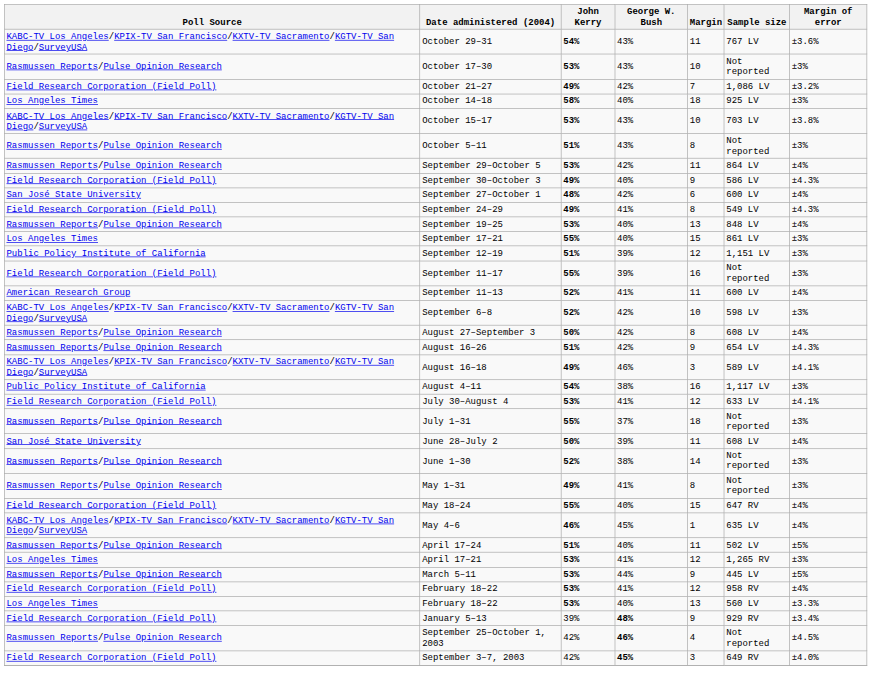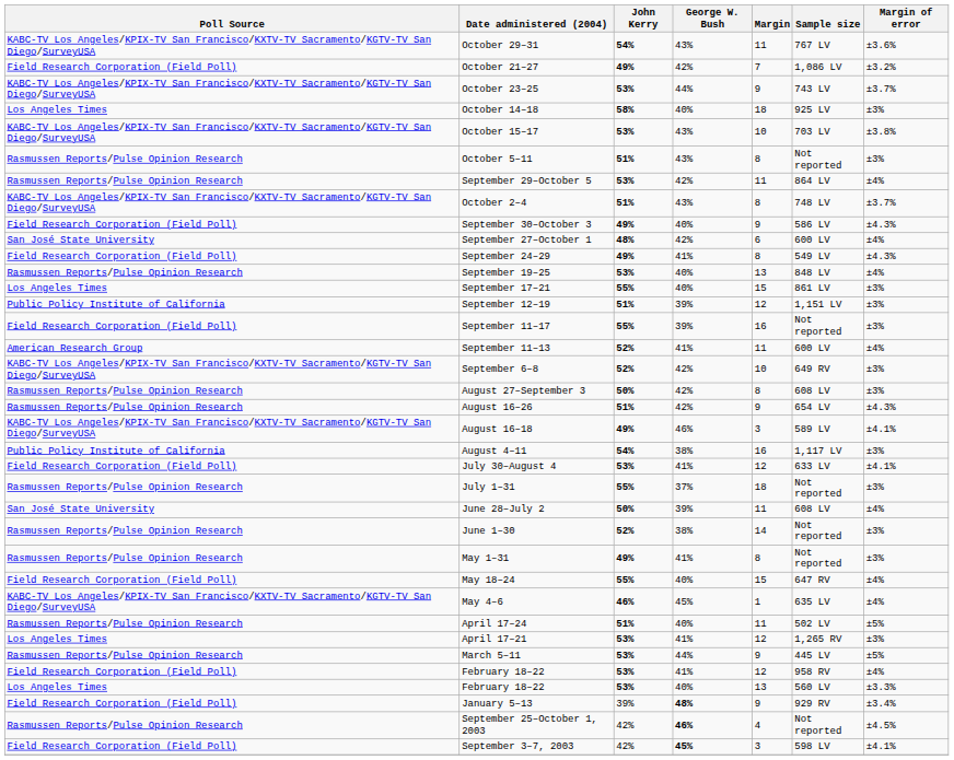 <table class="wikitable">
 <tr valign=bottom>
 <th>Poll Source</th>
 <th>Date administered (2004)</th>
 <th>John Kerry</th>
 <th>George W. Bush</th>
 <th>Margin</th>
 <th>Sample size</th>
 <th>Margin of error</th>
 </tr>
 <tr>
 <td><a href='#'>KABC-TV Los Angeles</a>/<a href='#'>KPIX-TV San Francisco</a>/<a href='#'>KXTV-TV Sacramento</a>/<a href='#'>KGTV-TV San Diego</a>/<a href='#'>SurveyUSA</a></td>
 <td>October 29–31</td>
 <td><strong>54%</strong></td>
 <td>43%</td>
 <td>11</td>
 <td>767 LV</td>
 <td>±3.6%</td>
 </tr>
 <tr>
-<td><a href='#'>Rasmussen Reports</a>/<a href='#'>Pulse Opinion Research</a></td>
-<td>October 17–30</td>
-<td><strong>53%</strong></td>
-<td>43%</td>
-<td>10</td>
-<td>Not reported</td>
-<td>±3%</td>
-</tr>
-<tr>
 <td><a href='#'>Field Research Corporation (Field Poll)</a></td>
 <td>October 21–27</td>
 <td><strong>49%</strong></td>
 <td>42%</td>
 <td>7</td>
 <td>1,086 LV</td>
 <td>±3.2%</td>
+</tr>
+<tr>
+<td><a href='#'>KABC-TV Los Angeles</a>/<a href='#'>KPIX-TV San Francisco</a>/<a href='#'>KXTV-TV Sacramento</a>/<a href='#'>KGTV-TV San Diego</a>/<a href='#'>SurveyUSA</a></td>
+<td>October 23–25</td>
+<td><strong>53%</strong></td>
+<td>44%</td>
+<td>9</td>
+<td>743 LV</td>
+<td>±3.7%</td>
 </tr>
 <tr>
 <td><a href='#'>Los Angeles Times</a></td>
 <td>October 14–18</td>
 <td><strong>58%</strong></td>
 <td>40%</td>
 <td>18</td>
 <td>925 LV</td>
 <td>±3%</td>
 </tr>
 <tr>
 <td><a href='#'>KABC-TV Los Angeles</a>/<a href='#'>KPIX-TV San Francisco</a>/<a href='#'>KXTV-TV Sacramento</a>/<a href='#'>KGTV-TV San Diego</a>/<a href='#'>SurveyUSA</a></td>
 <td>October 15–17</td>
 <td><strong>53%</strong></td>
 <td>43%</td>
 <td>10</td>
 <td>703 LV</td>
 <td>±3.8%</td>
 </tr>
 <tr>
 <td><a href='#'>Rasmussen Reports</a>/<a href='#'>Pulse Opinion Research</a></td>
 <td>October 5–11</td>
 <td><strong>51%</strong></td>
 <td>43%</td>
 <td>8</td>
 <td>Not reported</td>
 <td>±3%</td>
 </tr>
 <tr>
 <td><a href='#'>Rasmussen Reports</a>/<a href='#'>Pulse Opinion Research</a></td>
 <td>September 29–October 5</td>
 <td><strong>53%</strong></td>
 <td>42%</td>
 <td>11</td>
 <td>864 LV</td>
 <td>±4%</td>
+</tr>
+<tr>
+<td><a href='#'>KABC-TV Los Angeles</a>/<a href='#'>KPIX-TV San Francisco</a>/<a href='#'>KXTV-TV Sacramento</a>/<a href='#'>KGTV-TV San Diego</a>/<a href='#'>SurveyUSA</a></td>
+<td>October 2–4</td>
+<td><strong>51%</strong></td>
+<td>43%</td>
+<td>8</td>
+<td>748 LV</td>
+<td>±3.7%</td>
 </tr>
 <tr>
 <td><a href='#'>Field Research Corporation (Field Poll)</a></td>
 <td>September 30–October 3</td>
 <td><strong>49%</strong></td>
 <td>40%</td>
 <td>9</td>
 <td>586 LV</td>
 <td>±4.3%</td>
 </tr>
 <tr>
 <td><a href='#'>San José State University</a></td>
 <td>September 27–October 1</td>
 <td><strong>48%</strong></td>
 <td>42%</td>
 <td>6</td>
 <td>600 LV</td>
 <td>±4%</td>
 </tr>
 <tr>
 <td><a href='#'>Field Research Corporation (Field Poll)</a></td>
 <td>September 24–29</td>
 <td><strong>49%</strong></td>
 <td>41%</td>
 <td>8</td>
 <td>549 LV</td>
 <td>±4.3%</td>
 </tr>
 <tr>
 <td><a href='#'>Rasmussen Reports</a>/<a href='#'>Pulse Opinion Research</a></td>
 <td>September 19–25</td>
 <td><strong>53%</strong></td>
 <td>40%</td>
 <td>13</td>
 <td>848 LV</td>
 <td>±4%</td>
 </tr>
 <tr>
 <td><a href='#'>Los Angeles Times</a></td>
 <td>September 17–21</td>
 <td><strong>55%</strong></td>
 <td>40%</td>
 <td>15</td>
 <td>861 LV</td>
 <td>±3%</td>
 </tr>
 <tr>
 <td><a href='#'>Public Policy Institute of California</a></td>
 <td>September 12–19</td>
 <td><strong>51%</strong></td>
 <td>39%</td>
 <td>12</td>
 <td>1,151 LV</td>
 <td>±3%</td>
 </tr>
 <tr>
 <td><a href='#'>Field Research Corporation (Field Poll)</a></td>
 <td>September 11–17</td>
 <td><strong>55%</strong></td>
 <td>39%</td>
 <td>16</td>
 <td>Not reported</td>
 <td>±3%</td>
 </tr>
 <tr>
 <td><a href='#'>American Research Group</a></td>
 <td>September 11–13</td>
 <td><strong>52%</strong></td>
 <td>41%</td>
 <td>11</td>
 <td>600 LV</td>
 <td>±4%</td>
 </tr>
 <tr>
 <td><a href='#'>KABC-TV Los Angeles</a>/<a href='#'>KPIX-TV San Francisco</a>/<a href='#'>KXTV-TV Sacramento</a>/<a href='#'>KGTV-TV San Diego</a>/<a href='#'>SurveyUSA</a></td>
 <td>September 6–8</td>
 <td><strong>52%</strong></td>
 <td>42%</td>
 <td>10</td>
-<td>598 LV</td>
+<td>649 RV</td>
 <td>±3%</td>
 </tr>
 <tr>
 <td><a href='#'>Rasmussen Reports</a>/<a href='#'>Pulse Opinion Research</a></td>
 <td>August 27–September 3</td>
 <td><strong>50%</strong></td>
 <td>42%</td>
 <td>8</td>
 <td>608 LV</td>
-<td>±4%</td>
+<td>±3%</td>
 </tr>
 <tr>
 <td><a href='#'>Rasmussen Reports</a>/<a href='#'>Pulse Opinion Research</a></td>
 <td>August 16–26</td>
 <td><strong>51%</strong></td>
 <td>42%</td>
 <td>9</td>
 <td>654 LV</td>
 <td>±4.3%</td>
 </tr>
 <tr>
 <td><a href='#'>KABC-TV Los Angeles</a>/<a href='#'>KPIX-TV San Francisco</a>/<a href='#'>KXTV-TV Sacramento</a>/<a href='#'>KGTV-TV San Diego</a>/<a href='#'>SurveyUSA</a></td>
 <td>August 16–18</td>
 <td><strong>49%</strong></td>
 <td>46%</td>
 <td>3</td>
 <td>589 LV</td>
 <td>±4.1%</td>
 </tr>
 <tr>
 <td><a href='#'>Public Policy Institute of California</a></td>
 <td>August 4–11</td>
 <td><strong>54%</strong></td>
 <td>38%</td>
 <td>16</td>
 <td>1,117 LV</td>
 <td>±3%</td>
 </tr>
 <tr>
 <td><a href='#'>Field Research Corporation (Field Poll)</a></td>
 <td>July 30–August 4</td>
 <td><strong>53%</strong></td>
 <td>41%</td>
 <td>12</td>
 <td>633 LV</td>
 <td>±4.1%</td>
 </tr>
 <tr>
 <td><a href='#'>Rasmussen Reports</a>/<a href='#'>Pulse Opinion Research</a></td>
 <td>July 1–31</td>
 <td><strong>55%</strong></td>
 <td>37%</td>
 <td>18</td>
 <td>Not reported</td>
 <td>±3%</td>
 </tr>
 <tr>
 <td><a href='#'>San José State University</a></td>
 <td>June 28–July 2</td>
 <td><strong>50%</strong></td>
 <td>39%</td>
 <td>11</td>
 <td>608 LV</td>
 <td>±4%</td>
 </tr>
 <tr>
 <td><a href='#'>Rasmussen Reports</a>/<a href='#'>Pulse Opinion Research</a></td>
 <td>June 1–30</td>
 <td><strong>52%</strong></td>
 <td>38%</td>
 <td>14</td>
 <td>Not reported</td>
 <td>±3%</td>
 </tr>
 <tr>
 <td><a href='#'>Rasmussen Reports</a>/<a href='#'>Pulse Opinion Research</a></td>
 <td>May 1–31</td>
 <td><strong>49%</strong></td>
 <td>41%</td>
 <td>8</td>
 <td>Not reported</td>
 <td>±3%</td>
 </tr>
 <tr>
 <td><a href='#'>Field Research Corporation (Field Poll)</a></td>
 <td>May 18–24</td>
 <td><strong>55%</strong></td>
 <td>40%</td>
 <td>15</td>
 <td>647 RV</td>
 <td>±4%</td>
 </tr>
 <tr>
 <td><a href='#'>KABC-TV Los Angeles</a>/<a href='#'>KPIX-TV San Francisco</a>/<a href='#'>KXTV-TV Sacramento</a>/<a href='#'>KGTV-TV San Diego</a>/<a href='#'>SurveyUSA</a></td>
 <td>May 4–6</td>
 <td><strong>46%</strong></td>
 <td>45%</td>
 <td>1</td>
 <td>635 LV</td>
 <td>±4%</td>
 </tr>
 <tr>
 <td><a href='#'>Rasmussen Reports</a>/<a href='#'>Pulse Opinion Research</a></td>
 <td>April 17–24</td>
 <td><strong>51%</strong></td>
 <td>40%</td>
 <td>11</td>
 <td>502 LV</td>
 <td>±5%</td>
 </tr>
 <tr>
 <td><a href='#'>Los Angeles Times</a></td>
 <td>April 17–21</td>
 <td><strong>53%</strong></td>
 <td>41%</td>
 <td>12</td>
 <td>1,265 RV</td>
 <td>±3%</td>
 </tr>
 <tr>
 <td><a href='#'>Rasmussen Reports</a>/<a href='#'>Pulse Opinion Research</a></td>
 <td>March 5–11</td>
 <td><strong>53%</strong></td>
 <td>44%</td>
 <td>9</td>
 <td>445 LV</td>
 <td>±5%</td>
 </tr>
 <tr>
 <td><a href='#'>Field Research Corporation (Field Poll)</a></td>
 <td>February 18–22</td>
 <td><strong>53%</strong></td>
 <td>41%</td>
 <td>12</td>
 <td>958 RV</td>
 <td>±4%</td>
 </tr>
 <tr>
 <td><a href='#'>Los Angeles Times</a></td>
 <td>February 18–22</td>
 <td><strong>53%</strong></td>
 <td>40%</td>
 <td>13</td>
 <td>560 LV</td>
 <td>±3.3%</td>
 </tr>
 <tr>
 <td><a href='#'>Field Research Corporation (Field Poll)</a></td>
 <td>January 5–13</td>
 <td>39%</td>
 <td><strong>48%</strong></td>
 <td>9</td>
 <td>929 RV</td>
 <td>±3.4%</td>
 </tr>
 <tr>
 <td><a href='#'>Rasmussen Reports</a>/<a href='#'>Pulse Opinion Research</a></td>
 <td>September 25–October 1, 2003</td>
 <td>42%</td>
 <td><strong>46%</strong></td>
 <td>4</td>
 <td>Not reported</td>
 <td>±4.5%</td>
 </tr>
 <tr>
 <td><a href='#'>Field Research Corporation (Field Poll)</a></td>
 <td>September 3–7, 2003</td>
 <td>42%</td>
 <td><strong>45%</strong></td>
 <td>3</td>
-<td>649 RV</td>
-<td>±4.0%</td>
+<td>598 LV</td>
+<td>±4.1%</td>
 </tr>
 <tr>
 </tr>
 </table>
